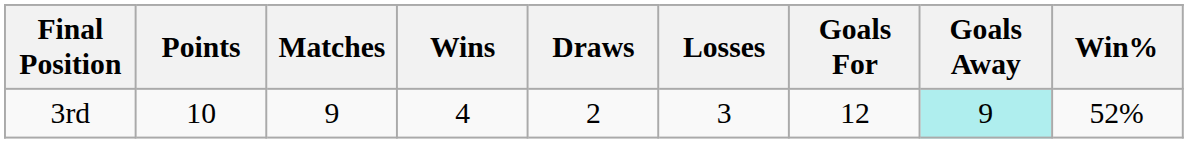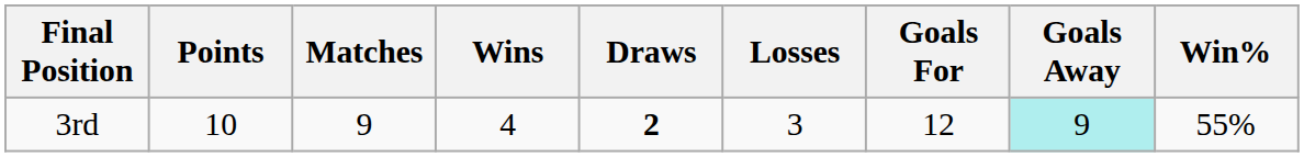 <table class="wikitable" style="font-size: 95%; text-align: center;">
 <tr>
 <th width=60>Final Position</th>
 <th width=60>Points</th>
 <th width=60>Matches</th>
 <th width=60>Wins</th>
 <th width=60>Draws</th>
 <th width=60>Losses</th>
 <th width=60>Goals For</th>
 <th width=60>Goals Away</th>
 <th width=60>Win%</th>
 </tr>
 <tr>
 <td>3rd</td>
 <td>10</td>
 <td>9</td>
 <td>4</td>
-<td>2</td>
+<td><strong>2</strong></td>
 <td>3</td>
 <td>12</td>
 <td style="background: paleturquoise;">9</td>
-<td>52%</td>
+<td>55%</td>
 </tr>
 </table>
